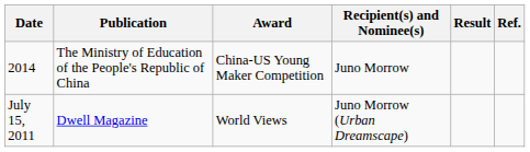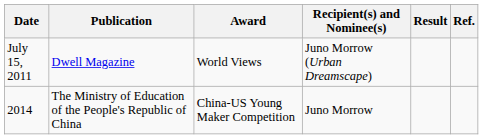 <table class="wikitable sortable">
 <tr>
 <th>Date</th>
 <th>Publication</th>
 <th>Award</th>
 <th>Recipient(s) and Nominee(s)</th>
 <th>Result</th>
 <th>Ref.</th>
 </tr>
 <tr>
+<td>July 15, 2011</td>
+<td><a href='#'>Dwell Magazine</a></td>
+<td>World Views</td>
+<td>Juno Morrow (<em>Urban Dreamscape</em>)</td>
+<td></td>
+<td></td>
+</tr>
+<tr>
 <td>2014</td>
 <td>The Ministry of Education of the People's Republic of China</td>
 <td>China-US Young Maker Competition</td>
 <td>Juno Morrow</td>
 <td></td>
 <td></td>
 </tr>
-<tr>
-<td>July 15, 2011</td>
-<td><a href='#'>Dwell Magazine</a></td>
-<td>World Views</td>
-<td>Juno Morrow (<em>Urban Dreamscape</em>)</td>
-<td></td>
-<td></td>
-</tr>
 </table>
